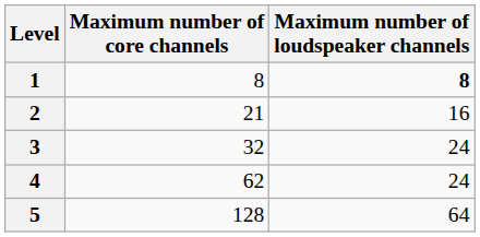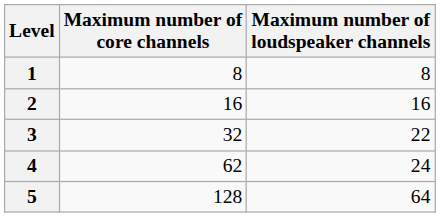 <table class="wikitable" style="text-align:right; ">
 <tr>
 <th>Level</th>
 <th>Maximum number of<br>core channels</th>
 <th>Maximum number of<br>loudspeaker channels</th>
 </tr>
 <tr>
 <th>1</th>
 <td>8</td>
-<td><strong>8</strong></td>
+<td>8</td>
 </tr>
 <tr>
 <th>2</th>
-<td>21</td>
+<td>16</td>
 <td>16</td>
 </tr>
 <tr>
 <th>3</th>
 <td>32</td>
-<td>24</td>
+<td>22</td>
 </tr>
 <tr>
 <th>4</th>
 <td>62</td>
 <td>24</td>
 </tr>
 <tr>
 <th>5</th>
 <td>128</td>
 <td>64</td>
 </tr>
 </table>
